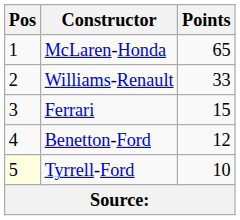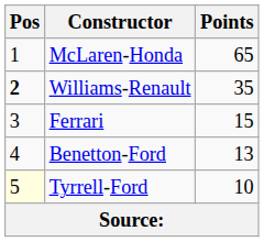 <table class="wikitable" style="font-size: 95%;">
 <tr>
 <th>Pos</th>
 <th>Constructor</th>
 <th>Points</th>
 </tr>
 <tr>
 <td>1</td>
 <td> <a href='#'>McLaren</a>-<a href='#'>Honda</a></td>
 <td align=right>65</td>
 </tr>
 <tr>
-<td>2</td>
+<td><strong>2</strong></td>
 <td> <a href='#'>Williams</a>-<a href='#'>Renault</a></td>
-<td align=right>33</td>
+<td align=right>35</td>
 </tr>
 <tr>
 <td>3</td>
 <td> <a href='#'>Ferrari</a></td>
 <td align=right>15</td>
 </tr>
 <tr>
 <td>4</td>
 <td> <a href='#'>Benetton</a>-<a href='#'>Ford</a></td>
-<td align=right>12</td>
+<td align=right>13</td>
 </tr>
 <tr>
 <td style="background: lightyellow;">5</td>
 <td> <a href='#'>Tyrrell</a>-<a href='#'>Ford</a></td>
 <td align=right>10</td>
 </tr>
 <tr>
 <th colspan=4>Source: </th>
 </tr>
 </table>
